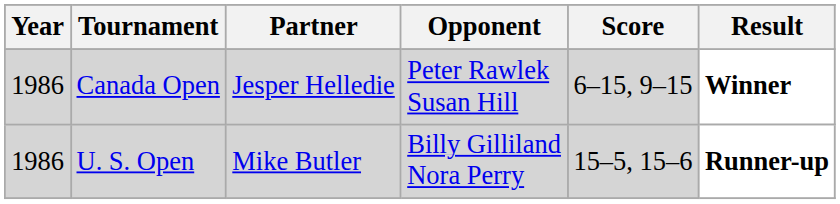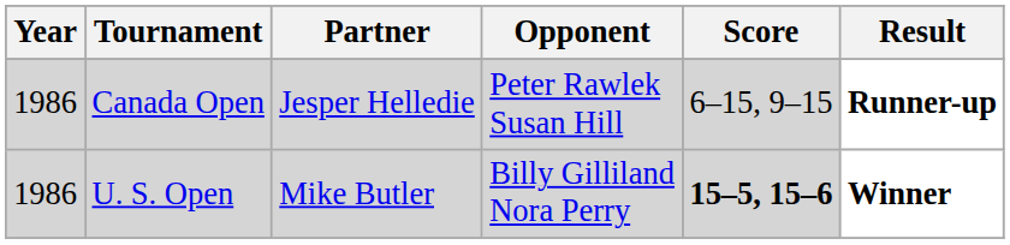 <table class="sortable wikitable" style="font-size:90%;">
 <tr>
 <th>Year</th>
 <th>Tournament</th>
 <th>Partner</th>
 <th>Opponent</th>
 <th>Score</th>
 <th>Result</th>
 </tr>
 <tr style="background:#D5D5D5">
 <td align="center">1986</td>
 <td align="left"><a href='#'>Canada Open</a></td>
 <td align="left"> <a href='#'>Jesper Helledie</a></td>
 <td align="left"> <a href='#'>Peter Rawlek</a> <br>  <a href='#'>Susan Hill</a></td>
 <td align="left">6–15, 9–15</td>
-<td style="text-align:left; background:white"> <strong>Winner</strong></td>
+<td style="text-align:left; background:white"> <strong>Runner-up</strong></td>
 </tr>
 <tr style="background:#D5D5D5">
 <td align="center">1986</td>
 <td align="left"><a href='#'>U. S.  Open</a></td>
 <td align="left"> <a href='#'>Mike Butler</a></td>
 <td align="left"> <a href='#'>Billy Gilliland</a> <br>  <a href='#'>Nora Perry</a></td>
-<td align="left">15–5, 15–6</td>
-<td style="text-align:left; background:white"> <strong>Runner-up</strong></td>
+<td align="left"><strong>15–5, 15–6</strong></td>
+<td style="text-align:left; background:white"> <strong>Winner</strong></td>
 </tr>
 </table>
